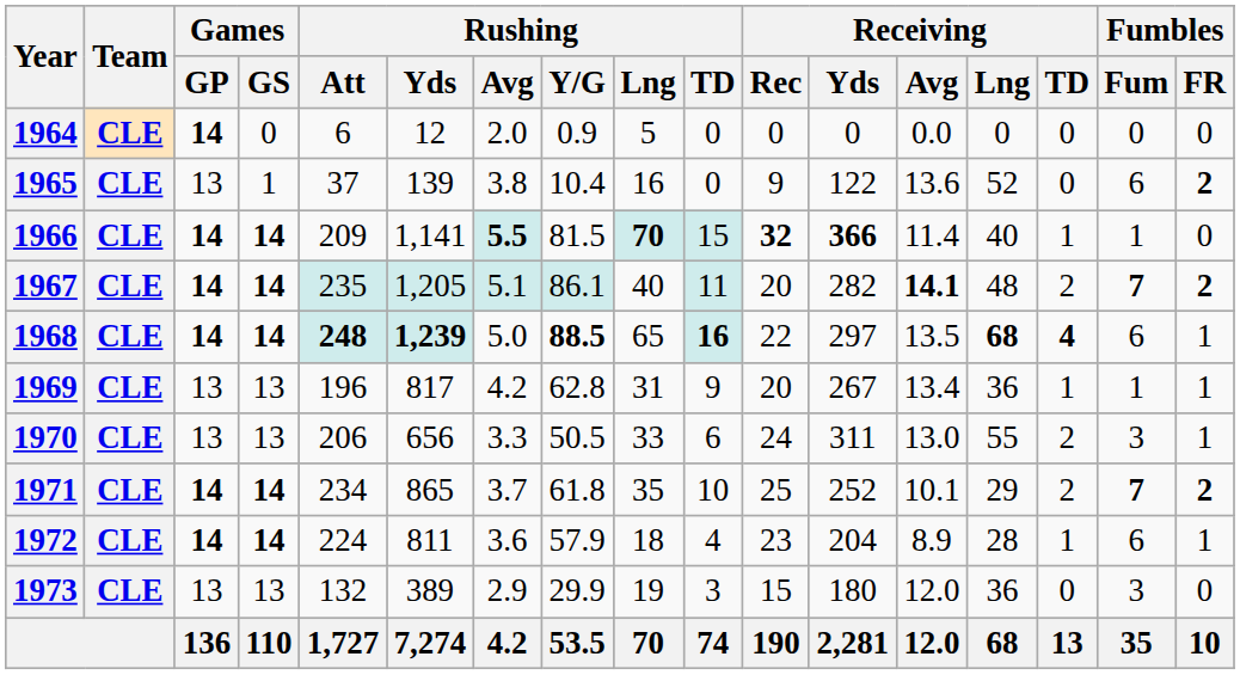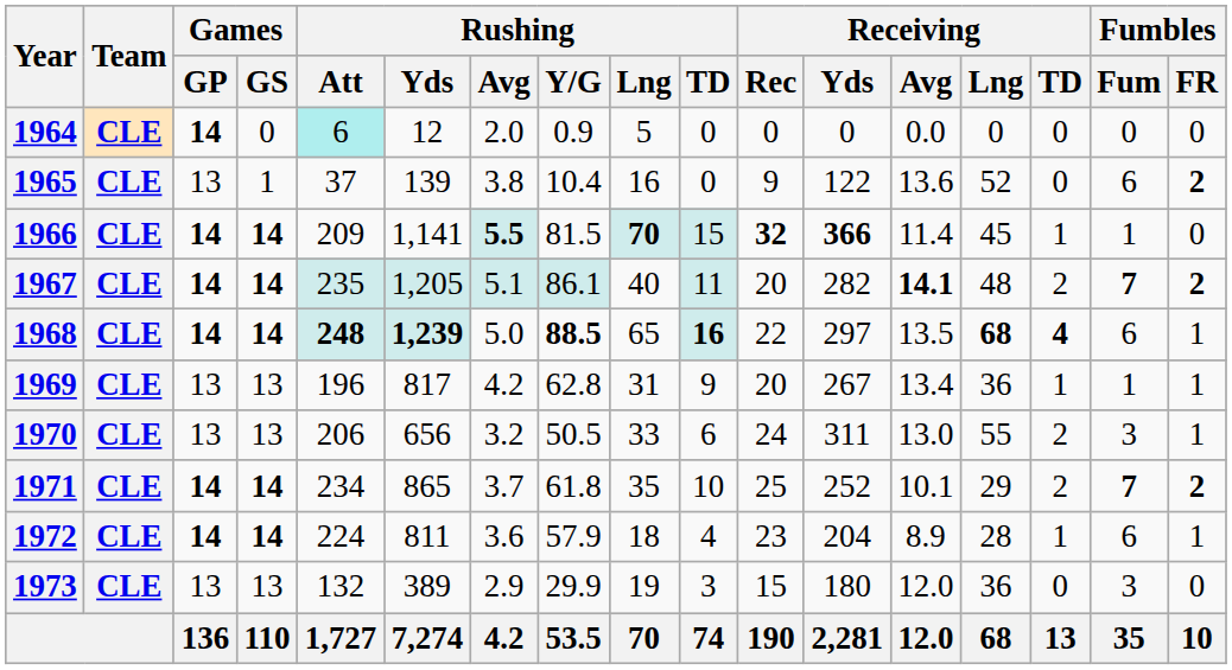 <table class= "wikitable" style="text-align:center;">
 <tr>
 <th rowspan="2">Year</th>
 <th rowspan="2">Team</th>
 <th colspan="2">Games</th>
 <th colspan="6">Rushing</th>
 <th colspan="5">Receiving</th>
 <th colspan="2">Fumbles</th>
 </tr>
 <tr>
 <th>GP</th>
 <th>GS</th>
 <th>Att</th>
 <th>Yds</th>
 <th>Avg</th>
 <th>Y/G</th>
 <th>Lng</th>
 <th>TD</th>
 <th>Rec</th>
 <th>Yds</th>
 <th>Avg</th>
 <th>Lng</th>
 <th>TD</th>
 <th>Fum</th>
 <th>FR</th>
 </tr>
 <tr>
 <th><a href='#'>1964</a></th>
 <th style="background:#ffe6bd;"><a href='#'>CLE</a></th>
 <td><strong>14</strong></td>
 <td>0</td>
-<td>6</td>
+<td style="background: paleturquoise;">6</td>
 <td>12</td>
 <td>2.0</td>
 <td>0.9</td>
 <td>5</td>
 <td>0</td>
 <td>0</td>
 <td>0</td>
 <td>0.0</td>
 <td>0</td>
 <td>0</td>
 <td>0</td>
 <td>0</td>
 </tr>
 <tr>
 <th><a href='#'>1965</a></th>
 <th><a href='#'>CLE</a></th>
 <td>13</td>
 <td>1</td>
 <td>37</td>
 <td>139</td>
 <td>3.8</td>
 <td>10.4</td>
 <td>16</td>
 <td>0</td>
 <td>9</td>
 <td>122</td>
 <td>13.6</td>
 <td>52</td>
 <td>0</td>
 <td>6</td>
 <td><strong>2</strong></td>
 </tr>
 <tr>
 <th><a href='#'>1966</a></th>
 <th><a href='#'>CLE</a></th>
 <td><strong>14</strong></td>
 <td><strong>14</strong></td>
 <td>209</td>
 <td>1,141</td>
 <td style="background:#cfecec;"><strong>5.5</strong></td>
 <td>81.5</td>
 <td style="background:#cfecec;"><strong>70</strong></td>
 <td style="background:#cfecec;">15</td>
 <td><strong>32</strong></td>
 <td><strong>366</strong></td>
 <td>11.4</td>
-<td>40</td>
+<td>45</td>
 <td>1</td>
 <td>1</td>
 <td>0</td>
 </tr>
 <tr>
 <th><a href='#'>1967</a></th>
 <th><a href='#'>CLE</a></th>
 <td><strong>14</strong></td>
 <td><strong>14</strong></td>
 <td style="background:#cfecec;">235</td>
 <td style="background:#cfecec;">1,205</td>
 <td style="background:#cfecec;">5.1</td>
 <td style="background:#cfecec;">86.1</td>
 <td>40</td>
 <td style="background:#cfecec;">11</td>
 <td>20</td>
 <td>282</td>
 <td><strong>14.1</strong></td>
 <td>48</td>
 <td>2</td>
 <td><strong>7</strong></td>
 <td><strong>2</strong></td>
 </tr>
 <tr>
 <th><a href='#'>1968</a></th>
 <th><a href='#'>CLE</a></th>
 <td><strong>14</strong></td>
 <td><strong>14</strong></td>
 <td style="background:#cfecec;"><strong>248</strong></td>
 <td style="background:#cfecec;"><strong>1,239</strong></td>
 <td>5.0</td>
 <td><strong>88.5</strong></td>
 <td>65</td>
 <td style="background:#cfecec;"><strong>16</strong></td>
 <td>22</td>
 <td>297</td>
 <td>13.5</td>
 <td><strong>68</strong></td>
 <td><strong>4</strong></td>
 <td>6</td>
 <td>1</td>
 </tr>
 <tr>
 <th><a href='#'>1969</a></th>
 <th><a href='#'>CLE</a></th>
 <td>13</td>
 <td>13</td>
 <td>196</td>
 <td>817</td>
 <td>4.2</td>
 <td>62.8</td>
 <td>31</td>
 <td>9</td>
 <td>20</td>
 <td>267</td>
 <td>13.4</td>
 <td>36</td>
 <td>1</td>
 <td>1</td>
 <td>1</td>
 </tr>
 <tr>
 <th><a href='#'>1970</a></th>
 <th><a href='#'>CLE</a></th>
 <td>13</td>
 <td>13</td>
 <td>206</td>
 <td>656</td>
-<td>3.3</td>
+<td>3.2</td>
 <td>50.5</td>
 <td>33</td>
 <td>6</td>
 <td>24</td>
 <td>311</td>
 <td>13.0</td>
 <td>55</td>
 <td>2</td>
 <td>3</td>
 <td>1</td>
 </tr>
 <tr>
 <th><a href='#'>1971</a></th>
 <th><a href='#'>CLE</a></th>
 <td><strong>14</strong></td>
 <td><strong>14</strong></td>
 <td>234</td>
 <td>865</td>
 <td>3.7</td>
 <td>61.8</td>
 <td>35</td>
 <td>10</td>
 <td>25</td>
 <td>252</td>
 <td>10.1</td>
 <td>29</td>
 <td>2</td>
 <td><strong>7</strong></td>
 <td><strong>2</strong></td>
 </tr>
 <tr>
 <th><a href='#'>1972</a></th>
 <th><a href='#'>CLE</a></th>
 <td><strong>14</strong></td>
 <td><strong>14</strong></td>
 <td>224</td>
 <td>811</td>
 <td>3.6</td>
 <td>57.9</td>
 <td>18</td>
 <td>4</td>
 <td>23</td>
 <td>204</td>
 <td>8.9</td>
 <td>28</td>
 <td>1</td>
 <td>6</td>
 <td>1</td>
 </tr>
 <tr>
 <th><a href='#'>1973</a></th>
 <th><a href='#'>CLE</a></th>
 <td>13</td>
 <td>13</td>
 <td>132</td>
 <td>389</td>
 <td>2.9</td>
 <td>29.9</td>
 <td>19</td>
 <td>3</td>
 <td>15</td>
 <td>180</td>
 <td>12.0</td>
 <td>36</td>
 <td>0</td>
 <td>3</td>
 <td>0</td>
 </tr>
 <tr>
 <th colspan="2"></th>
 <th>136</th>
 <th>110</th>
 <th>1,727</th>
 <th>7,274</th>
 <th>4.2</th>
 <th>53.5</th>
 <th>70</th>
 <th>74</th>
 <th>190</th>
 <th>2,281</th>
 <th>12.0</th>
 <th>68</th>
 <th>13</th>
 <th>35</th>
 <th>10</th>
 </tr>
 </table>
